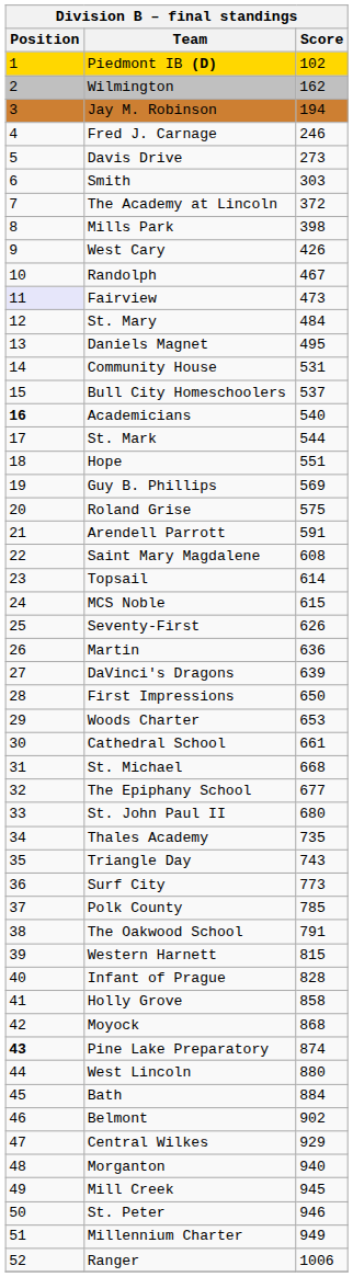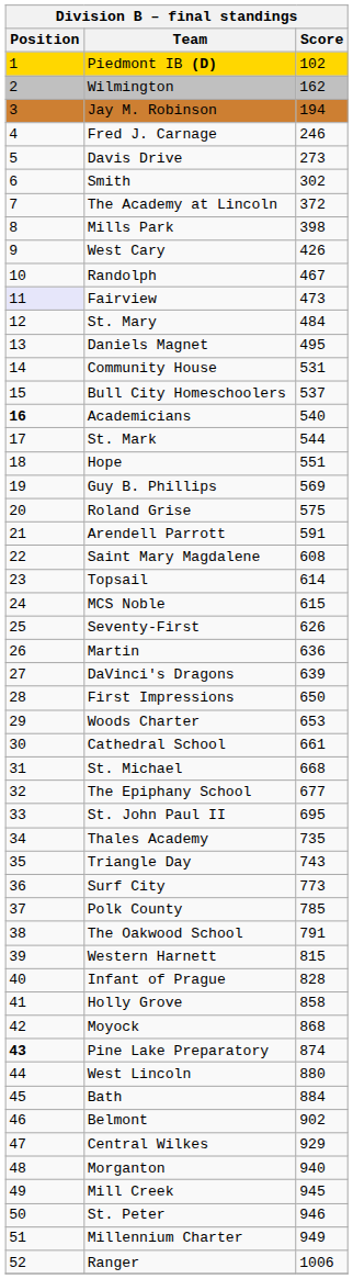 <table class="wikitable collapsible collapsed" style="float:right; width:310px">
 <tr>
 <th colspan=3>Division B – final standings</th>
 </tr>
 <tr>
 <th>Position</th>
 <th>Team</th>
 <th>Score</th>
 </tr>
 <tr style="background:#ffd700; color:black">
 <td>1</td>
 <td>Piedmont IB <strong>(D)</strong></td>
 <td>102</td>
 </tr>
 <tr style="background:#c0c0c0; color:black">
 <td>2</td>
 <td>Wilmington</td>
 <td>162</td>
 </tr>
 <tr style="background:#cd7f32; color:black">
 <td>3</td>
 <td>Jay M. Robinson</td>
 <td>194</td>
 </tr>
 <tr>
 <td>4</td>
 <td>Fred J. Carnage</td>
 <td>246</td>
 </tr>
 <tr>
 <td>5</td>
 <td>Davis Drive</td>
 <td>273</td>
 </tr>
 <tr>
 <td>6</td>
 <td>Smith</td>
-<td>303</td>
+<td>302</td>
 </tr>
 <tr>
 <td>7</td>
 <td>The Academy at Lincoln</td>
 <td>372</td>
 </tr>
 <tr>
 <td>8</td>
 <td>Mills Park</td>
 <td>398</td>
 </tr>
 <tr>
 <td>9</td>
 <td>West Cary</td>
 <td>426</td>
 </tr>
 <tr>
 <td>10</td>
 <td>Randolph</td>
 <td>467</td>
 </tr>
 <tr>
 <td style="background: lavender;">11</td>
 <td>Fairview</td>
 <td>473</td>
 </tr>
 <tr>
 <td>12</td>
 <td>St. Mary</td>
 <td>484</td>
 </tr>
 <tr>
 <td>13</td>
 <td>Daniels Magnet</td>
 <td>495</td>
 </tr>
 <tr>
 <td>14</td>
 <td>Community House</td>
 <td>531</td>
 </tr>
 <tr>
 <td>15</td>
 <td>Bull City Homeschoolers</td>
 <td>537</td>
 </tr>
 <tr>
 <td><strong>16</strong></td>
 <td>Academicians</td>
 <td>540</td>
 </tr>
 <tr>
 <td>17</td>
 <td>St. Mark</td>
 <td>544</td>
 </tr>
 <tr>
 <td>18</td>
 <td>Hope</td>
 <td>551</td>
 </tr>
 <tr>
 <td>19</td>
 <td>Guy B. Phillips</td>
 <td>569</td>
 </tr>
 <tr>
 <td>20</td>
 <td>Roland Grise</td>
 <td>575</td>
 </tr>
 <tr>
 <td>21</td>
 <td>Arendell Parrott</td>
 <td>591</td>
 </tr>
 <tr>
 <td>22</td>
 <td>Saint Mary Magdalene</td>
 <td>608</td>
 </tr>
 <tr>
 <td>23</td>
 <td>Topsail</td>
 <td>614</td>
 </tr>
 <tr>
 <td>24</td>
 <td>MCS Noble</td>
 <td>615</td>
 </tr>
 <tr>
 <td>25</td>
 <td>Seventy-First</td>
 <td>626</td>
 </tr>
 <tr>
 <td>26</td>
 <td>Martin</td>
 <td>636</td>
 </tr>
 <tr>
 <td>27</td>
 <td>DaVinci's Dragons</td>
 <td>639</td>
 </tr>
 <tr>
 <td>28</td>
 <td>First Impressions</td>
 <td>650</td>
 </tr>
 <tr>
 <td>29</td>
 <td>Woods Charter</td>
 <td>653</td>
 </tr>
 <tr>
 <td>30</td>
 <td>Cathedral School</td>
 <td>661</td>
 </tr>
 <tr>
 <td>31</td>
 <td>St. Michael</td>
 <td>668</td>
 </tr>
 <tr>
 <td>32</td>
 <td>The Epiphany School</td>
 <td>677</td>
 </tr>
 <tr>
 <td>33</td>
 <td>St. John Paul II</td>
-<td>680</td>
+<td>695</td>
 </tr>
 <tr>
 <td>34</td>
 <td>Thales Academy</td>
 <td>735</td>
 </tr>
 <tr>
 <td>35</td>
 <td>Triangle Day</td>
 <td>743</td>
 </tr>
 <tr>
 <td>36</td>
 <td>Surf City</td>
 <td>773</td>
 </tr>
 <tr>
 <td>37</td>
 <td>Polk County</td>
 <td>785</td>
 </tr>
 <tr>
 <td>38</td>
 <td>The Oakwood School</td>
 <td>791</td>
 </tr>
 <tr>
 <td>39</td>
 <td>Western Harnett</td>
 <td>815</td>
 </tr>
 <tr>
 <td>40</td>
 <td>Infant of Prague</td>
 <td>828</td>
 </tr>
 <tr>
 <td>41</td>
 <td>Holly Grove</td>
 <td>858</td>
 </tr>
 <tr>
 <td>42</td>
 <td>Moyock</td>
 <td>868</td>
 </tr>
 <tr>
 <td><strong>43</strong></td>
 <td>Pine Lake Preparatory</td>
 <td>874</td>
 </tr>
 <tr>
 <td>44</td>
 <td>West Lincoln</td>
 <td>880</td>
 </tr>
 <tr>
 <td>45</td>
 <td>Bath</td>
 <td>884</td>
 </tr>
 <tr>
 <td>46</td>
 <td>Belmont</td>
 <td>902</td>
 </tr>
 <tr>
 <td>47</td>
 <td>Central Wilkes</td>
 <td>929</td>
 </tr>
 <tr>
 <td>48</td>
 <td>Morganton</td>
 <td>940</td>
 </tr>
 <tr>
 <td>49</td>
 <td>Mill Creek</td>
 <td>945</td>
 </tr>
 <tr>
 <td>50</td>
 <td>St. Peter</td>
 <td>946</td>
 </tr>
 <tr>
 <td>51</td>
 <td>Millennium Charter</td>
 <td>949</td>
 </tr>
 <tr>
 <td>52</td>
 <td>Ranger</td>
 <td>1006</td>
 </tr>
 <tr>
 </tr>
 </table>
